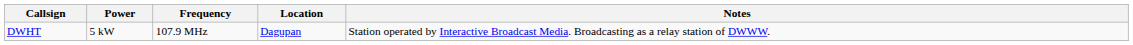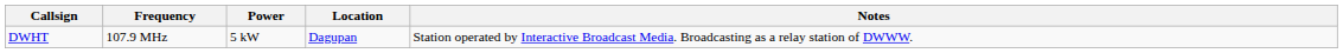 <table class="wikitable sortable" style="width:100%" style="text-align:center;">
 <tr>
 <th>Callsign</th>
+<th>Frequency</th>
 <th>Power</th>
-<th>Frequency</th>
 <th>Location</th>
 <th>Notes</th>
 </tr>
 <tr>
 <td><a href='#'>DWHT</a></td>
+<td>107.9 MHz</td>
 <td>5 kW</td>
-<td>107.9 MHz</td>
 <td><a href='#'>Dagupan</a></td>
 <td>Station operated by <a href='#'>Interactive Broadcast Media</a>. Broadcasting as a relay station of <a href='#'>DWWW</a>.</td>
 </tr>
 </table>
